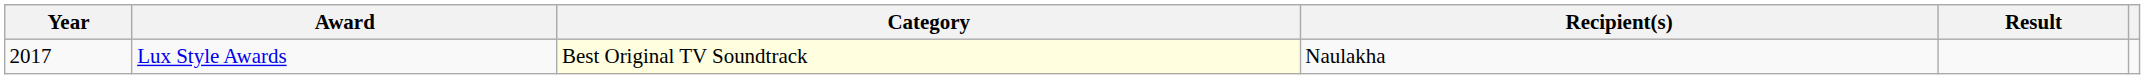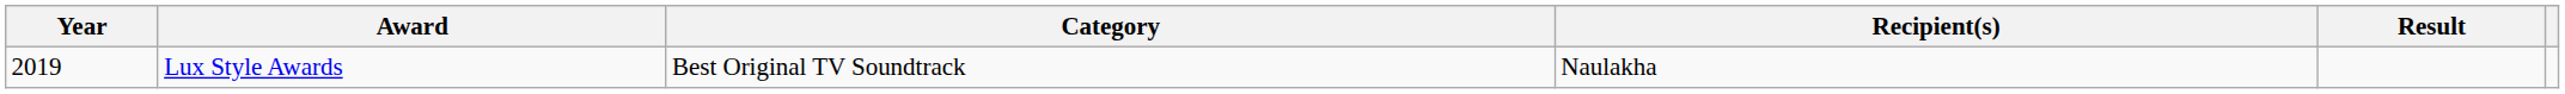 <table class="wikitable" width="78%" style="font-size: 95%;">
 <tr style="background:#ccc; text-align:center;">
 <th scope="col" width="6%">Year</th>
 <th scope="col" width="20%">Award</th>
 <th scope="col" width="35%">Category</th>
 <th scope="col" width="30%">Recipient(s)</th>
 <th scope="col" width="10%">Result</th>
 <th></th>
 </tr>
 <tr>
-<td>2017</td>
+<td>2019</td>
 <td><a href='#'>Lux Style Awards</a></td>
-<td style="background: lightyellow;">Best Original TV Soundtrack</td>
+<td>Best Original TV Soundtrack</td>
 <td>Naulakha</td>
 <td></td>
 <td></td>
 </tr>
 </table>
